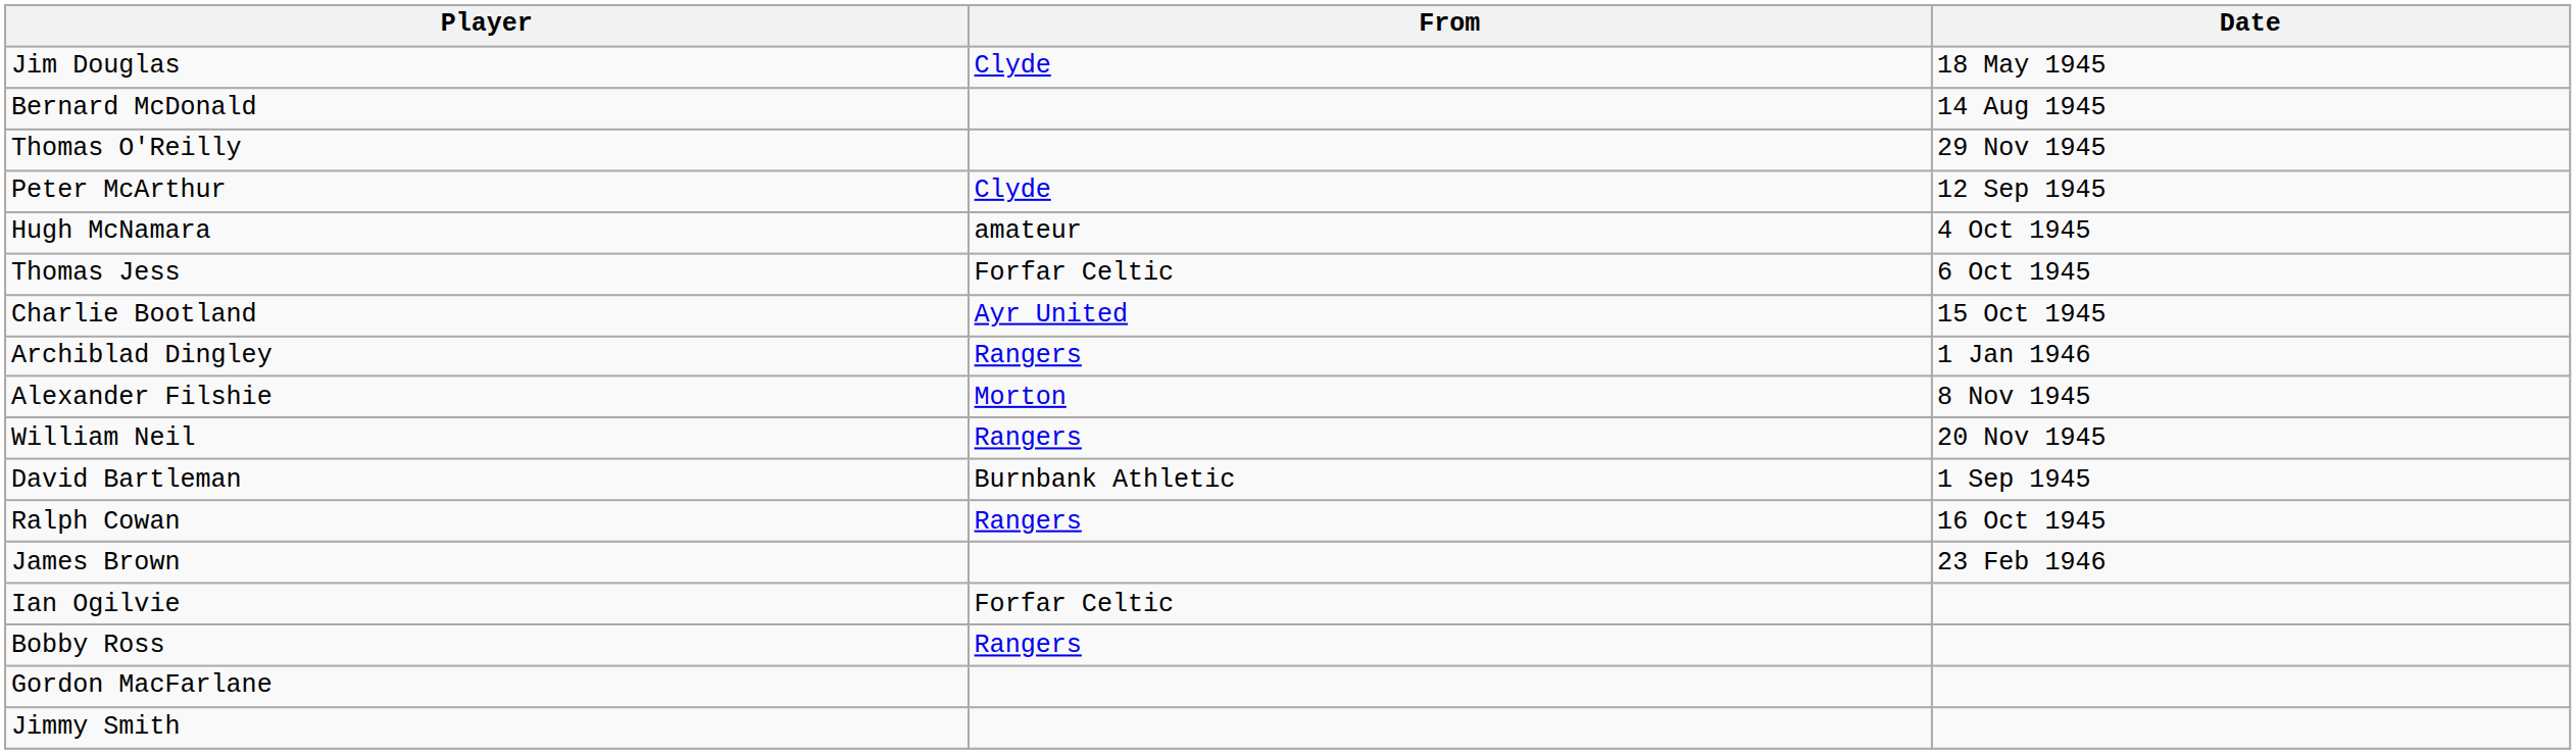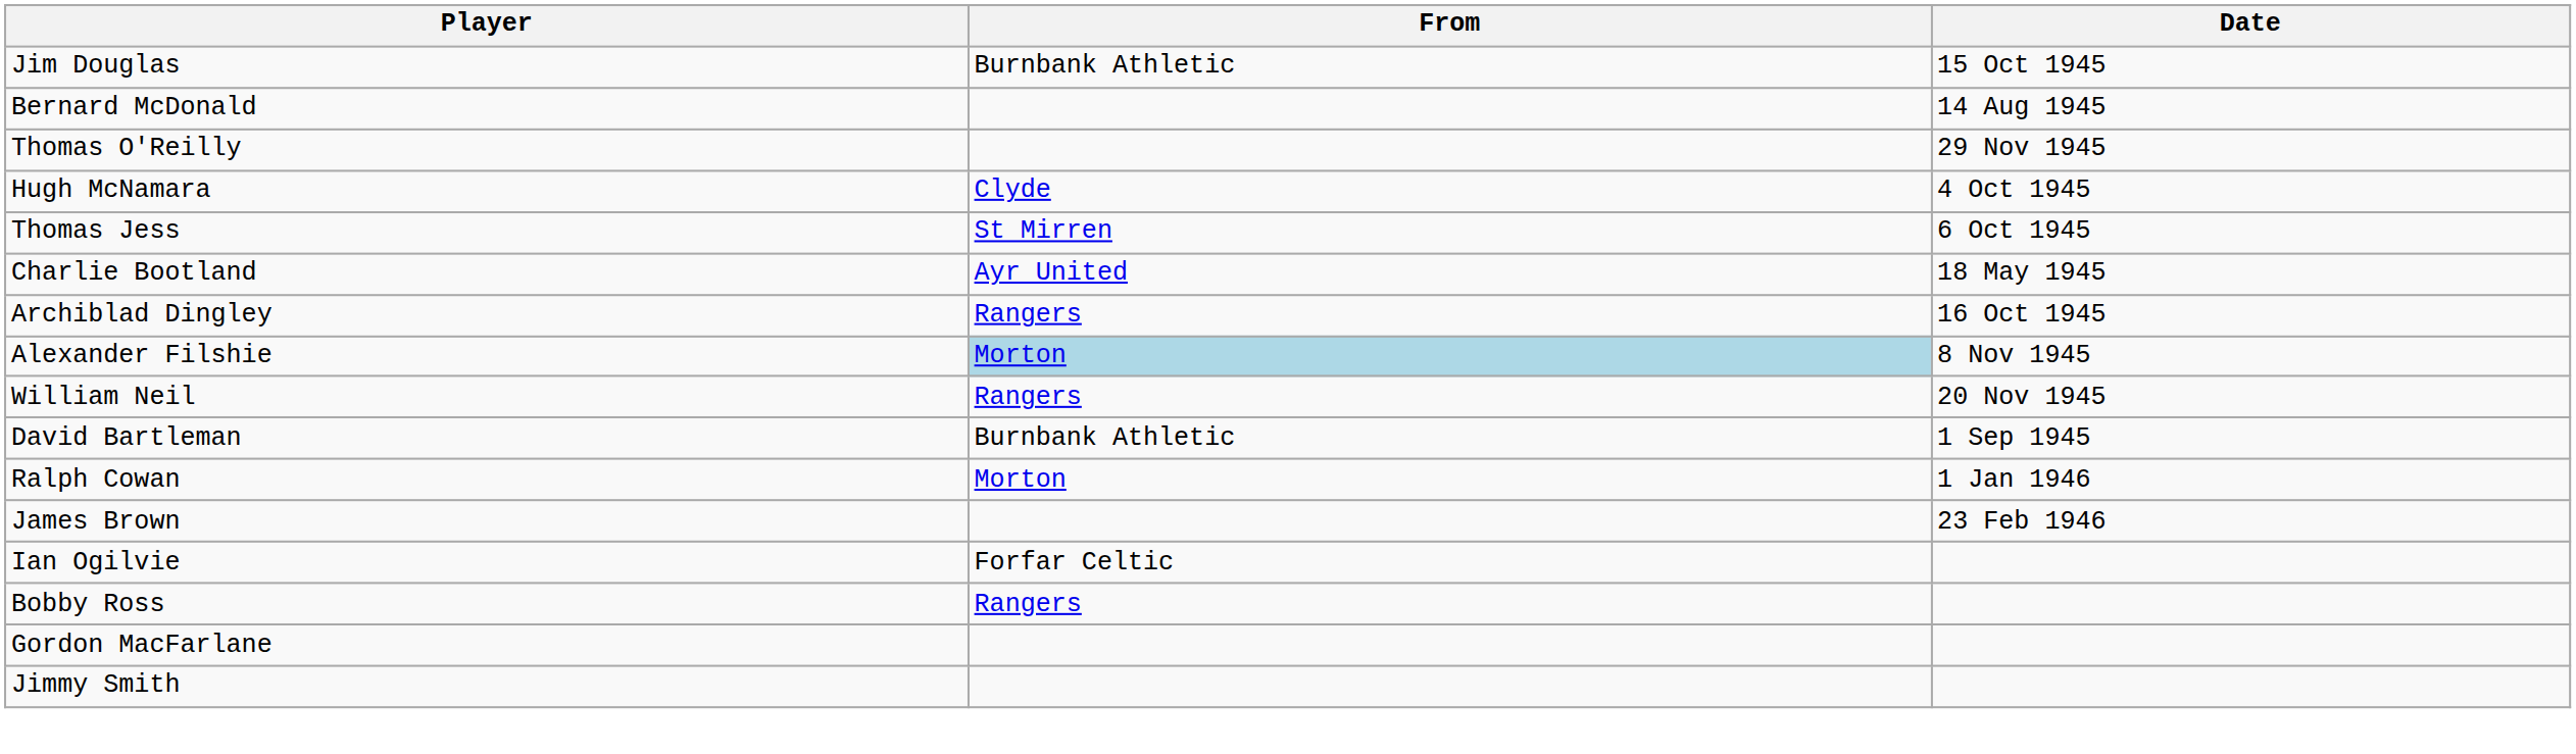 <table class="wikitable" style="text-align:center; font-size:95%;width:98%; text-align:left">
 <tr>
 <th>Player</th>
 <th>From</th>
 <th>Date</th>
 </tr>
 <tr>
 <td> Jim Douglas</td>
-<td> <a href='#'>Clyde</a></td>
-<td>18 May 1945</td>
+<td> Burnbank Athletic</td>
+<td>15 Oct 1945</td>
 </tr>
 <tr>
 <td> Bernard McDonald</td>
 <td></td>
 <td>14 Aug 1945</td>
 </tr>
 <tr>
 <td> Thomas O'Reilly</td>
 <td></td>
 <td>29 Nov 1945</td>
 </tr>
 <tr>
-<td> Peter McArthur</td>
+<td> Hugh McNamara</td>
 <td> <a href='#'>Clyde</a></td>
-<td>12 Sep 1945</td>
-</tr>
-<tr>
-<td> Hugh McNamara</td>
-<td> amateur</td>
 <td>4 Oct 1945</td>
 </tr>
 <tr>
 <td> Thomas Jess</td>
-<td> Forfar Celtic</td>
+<td> <a href='#'>St Mirren</a></td>
 <td>6 Oct 1945</td>
 </tr>
 <tr>
 <td> Charlie Bootland</td>
 <td> <a href='#'>Ayr United</a></td>
-<td>15 Oct 1945</td>
+<td>18 May 1945</td>
 </tr>
 <tr>
 <td> Archiblad Dingley</td>
 <td> <a href='#'>Rangers</a></td>
-<td>1 Jan 1946</td>
+<td>16 Oct 1945</td>
 </tr>
 <tr>
 <td> Alexander Filshie</td>
-<td> <a href='#'>Morton</a></td>
+<td style="background: lightblue;"> <a href='#'>Morton</a></td>
 <td>8 Nov 1945</td>
 </tr>
 <tr>
 <td> William Neil</td>
 <td> <a href='#'>Rangers</a></td>
 <td>20 Nov 1945</td>
 </tr>
 <tr>
 <td> David Bartleman</td>
 <td> Burnbank Athletic</td>
 <td>1 Sep 1945</td>
 </tr>
 <tr>
 <td> Ralph Cowan</td>
-<td> <a href='#'>Rangers</a></td>
-<td>16 Oct 1945</td>
+<td> <a href='#'>Morton</a></td>
+<td>1 Jan 1946</td>
 </tr>
 <tr>
 <td> James Brown</td>
 <td></td>
 <td>23 Feb 1946</td>
 </tr>
 <tr>
 <td> Ian Ogilvie</td>
 <td> Forfar Celtic</td>
 <td></td>
 </tr>
 <tr>
 <td> Bobby Ross</td>
 <td> <a href='#'>Rangers</a></td>
 <td></td>
 </tr>
 <tr>
 <td> Gordon MacFarlane</td>
 <td></td>
 <td></td>
 </tr>
 <tr>
 <td> Jimmy Smith</td>
 <td></td>
 <td></td>
 </tr>
 </table>
